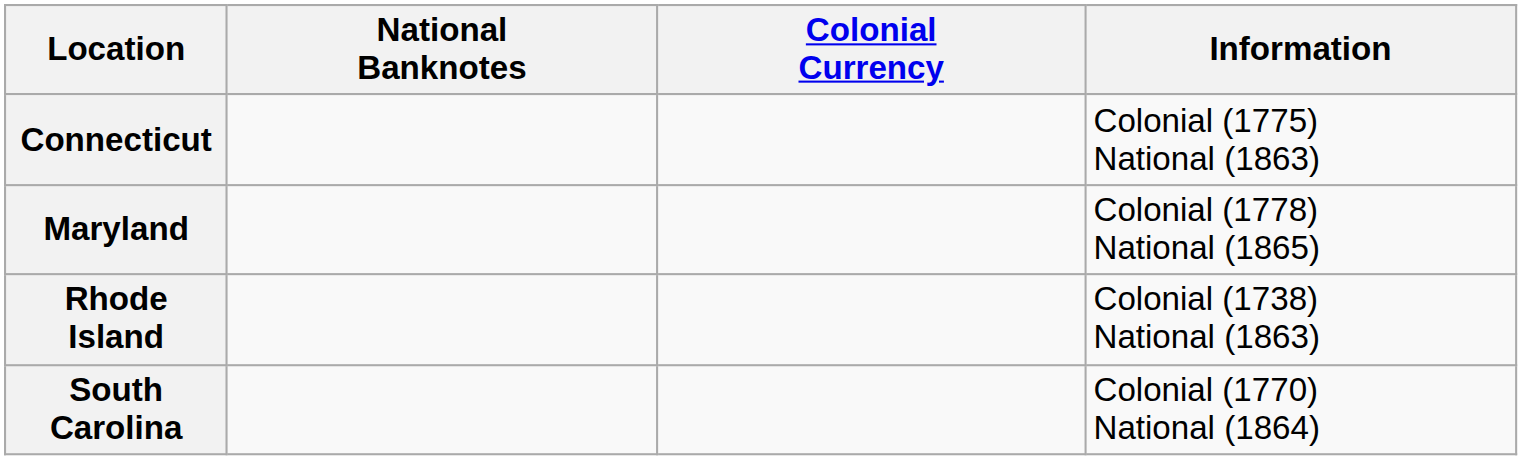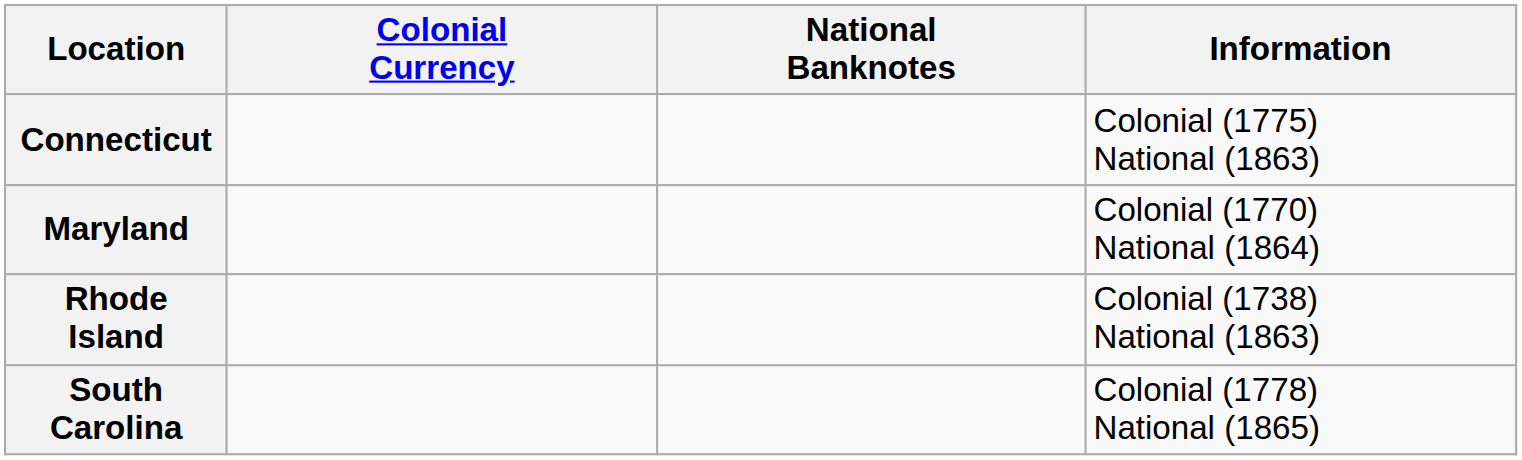 <table class="wikitable sortable">
 <tr>
 <th scope="col" style="width:100px;">Location</th>
+<th scope="col" style="width:200px;" class="unsortable"><a href='#'>Colonial<br>Currency</a></th>
 <th scope="col" style="width:200px;" class="unsortable">National<br>Banknotes</th>
-<th scope="col" style="width:200px;" class="unsortable"><a href='#'>Colonial<br>Currency</a></th>
 <th scope="col" style="width:200px;">Information</th>
 </tr>
 <tr>
 <th scope="row">Connecticut</th>
 <td></td>
 <td></td>
 <td>Colonial (1775)<br>National (1863)</td>
 </tr>
 <tr>
 <th scope="row">Maryland</th>
 <td></td>
 <td></td>
-<td>Colonial (1778)<br>National (1865)</td>
+<td>Colonial (1770)<br>National (1864)</td>
 </tr>
 <tr>
 <th scope="row">Rhode Island</th>
 <td></td>
 <td></td>
 <td>Colonial (1738)<br>National (1863)</td>
 </tr>
 <tr>
 <th scope="row">South Carolina</th>
 <td></td>
 <td></td>
-<td>Colonial (1770)<br>National (1864)</td>
+<td>Colonial (1778)<br>National (1865)</td>
 </tr>
 </table>
